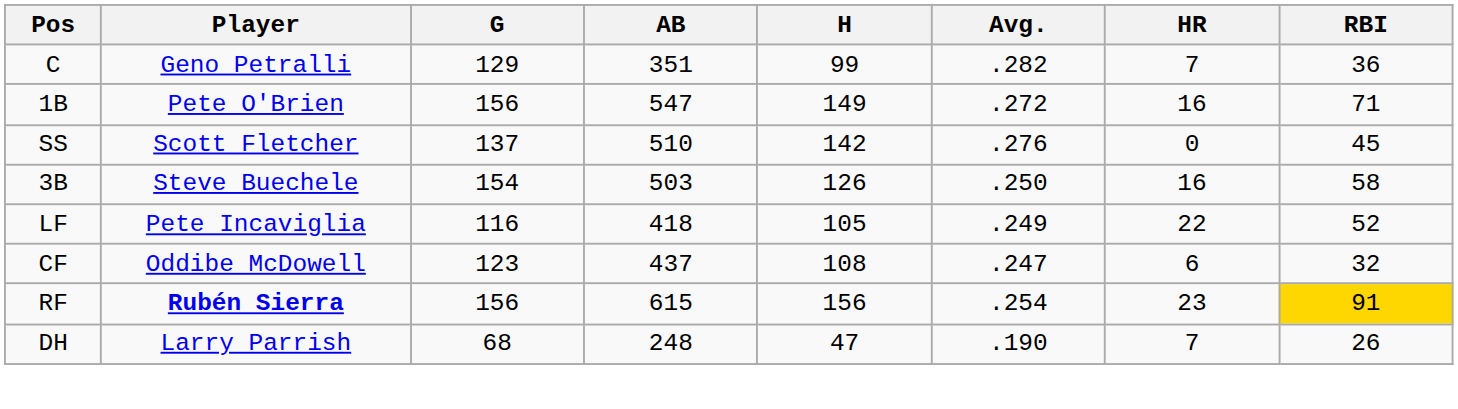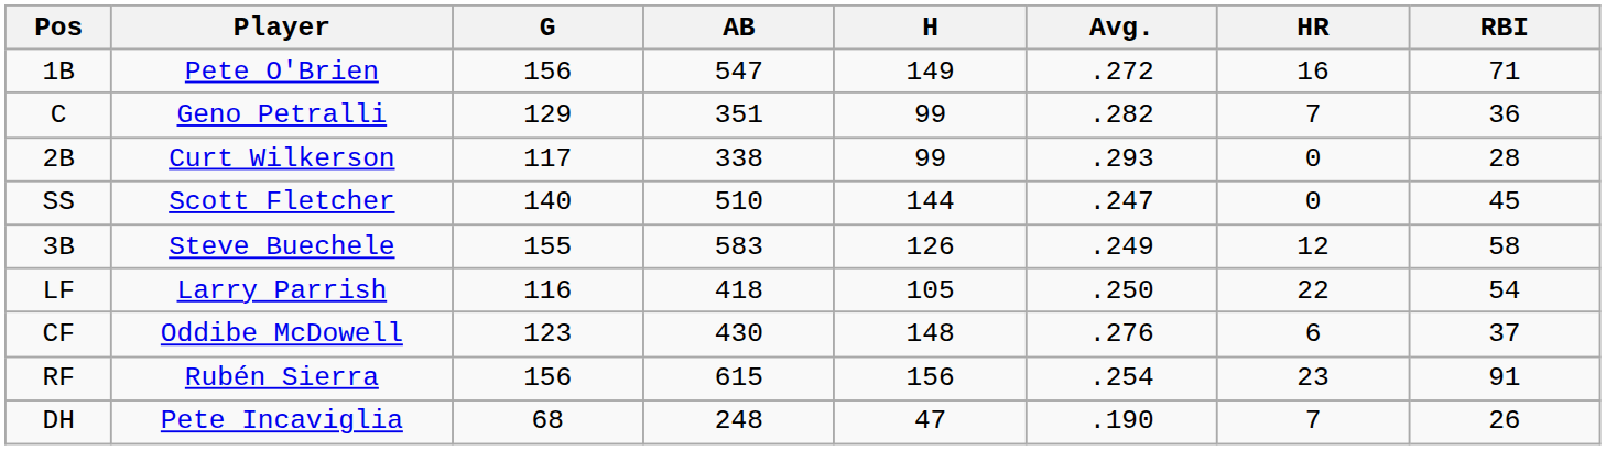 <table class="wikitable sortable">
 <tr>
 <th bgcolor="#DDDDFF" width="5%">Pos</th>
 <th bgcolor="#DDDDFF" width="16%">Player</th>
 <th bgcolor="#DDDDFF" width="9%">G</th>
 <th bgcolor="#DDDDFF" width="9%">AB</th>
 <th bgcolor="#DDDDFF" width="9%">H</th>
 <th bgcolor="#DDDDFF" width="9%">Avg.</th>
 <th bgcolor="#DDDDFF" width="9%">HR</th>
 <th bgcolor="#DDDDFF" width="9%">RBI</th>
+</tr>
+<tr align=center>
+<td>1B</td>
+<td><a href='#'>Pete O'Brien</a></td>
+<td>156</td>
+<td>547</td>
+<td>149</td>
+<td>.272</td>
+<td>16</td>
+<td>71</td>
 </tr>
 <tr align="center">
 <td>C</td>
 <td><a href='#'>Geno Petralli</a></td>
 <td>129</td>
 <td>351</td>
 <td>99</td>
 <td>.282</td>
 <td>7</td>
 <td>36</td>
 </tr>
 <tr align=center>
-<td>1B</td>
-<td><a href='#'>Pete O'Brien</a></td>
-<td>156</td>
-<td>547</td>
-<td>149</td>
-<td>.272</td>
-<td>16</td>
-<td>71</td>
+<td>2B</td>
+<td><a href='#'>Curt Wilkerson</a></td>
+<td>117</td>
+<td>338</td>
+<td>99</td>
+<td>.293</td>
+<td>0</td>
+<td>28</td>
 </tr>
 <tr align=center>
 <td>SS</td>
 <td><a href='#'>Scott Fletcher</a></td>
-<td>137</td>
+<td>140</td>
 <td>510</td>
-<td>142</td>
-<td>.276</td>
+<td>144</td>
+<td>.247</td>
 <td>0</td>
 <td>45</td>
 </tr>
 <tr align=center>
 <td>3B</td>
 <td><a href='#'>Steve Buechele</a></td>
-<td>154</td>
-<td>503</td>
+<td>155</td>
+<td>583</td>
 <td>126</td>
-<td>.250</td>
-<td>16</td>
+<td>.249</td>
+<td>12</td>
 <td>58</td>
 </tr>
 <tr align=center>
 <td>LF</td>
-<td><a href='#'>Pete Incaviglia</a></td>
+<td><a href='#'>Larry Parrish</a></td>
 <td>116</td>
 <td>418</td>
 <td>105</td>
-<td>.249</td>
+<td>.250</td>
 <td>22</td>
-<td>52</td>
+<td>54</td>
 </tr>
 <tr align=center>
 <td>CF</td>
 <td><a href='#'>Oddibe McDowell</a></td>
 <td>123</td>
-<td>437</td>
-<td>108</td>
-<td>.247</td>
+<td>430</td>
+<td>148</td>
+<td>.276</td>
 <td>6</td>
-<td>32</td>
+<td>37</td>
 </tr>
 <tr align=center>
 <td>RF</td>
-<td><strong><a href='#'>Rubén Sierra</a></strong></td>
+<td><a href='#'>Rubén Sierra</a></td>
 <td>156</td>
 <td>615</td>
 <td>156</td>
 <td>.254</td>
 <td>23</td>
-<td style="background: gold;">91</td>
+<td>91</td>
 </tr>
 <tr align="center">
 <td>DH</td>
-<td><a href='#'>Larry Parrish</a></td>
+<td><a href='#'>Pete Incaviglia</a></td>
 <td>68</td>
 <td>248</td>
 <td>47</td>
 <td>.190</td>
 <td>7</td>
 <td>26</td>
 </tr>
 </table>
